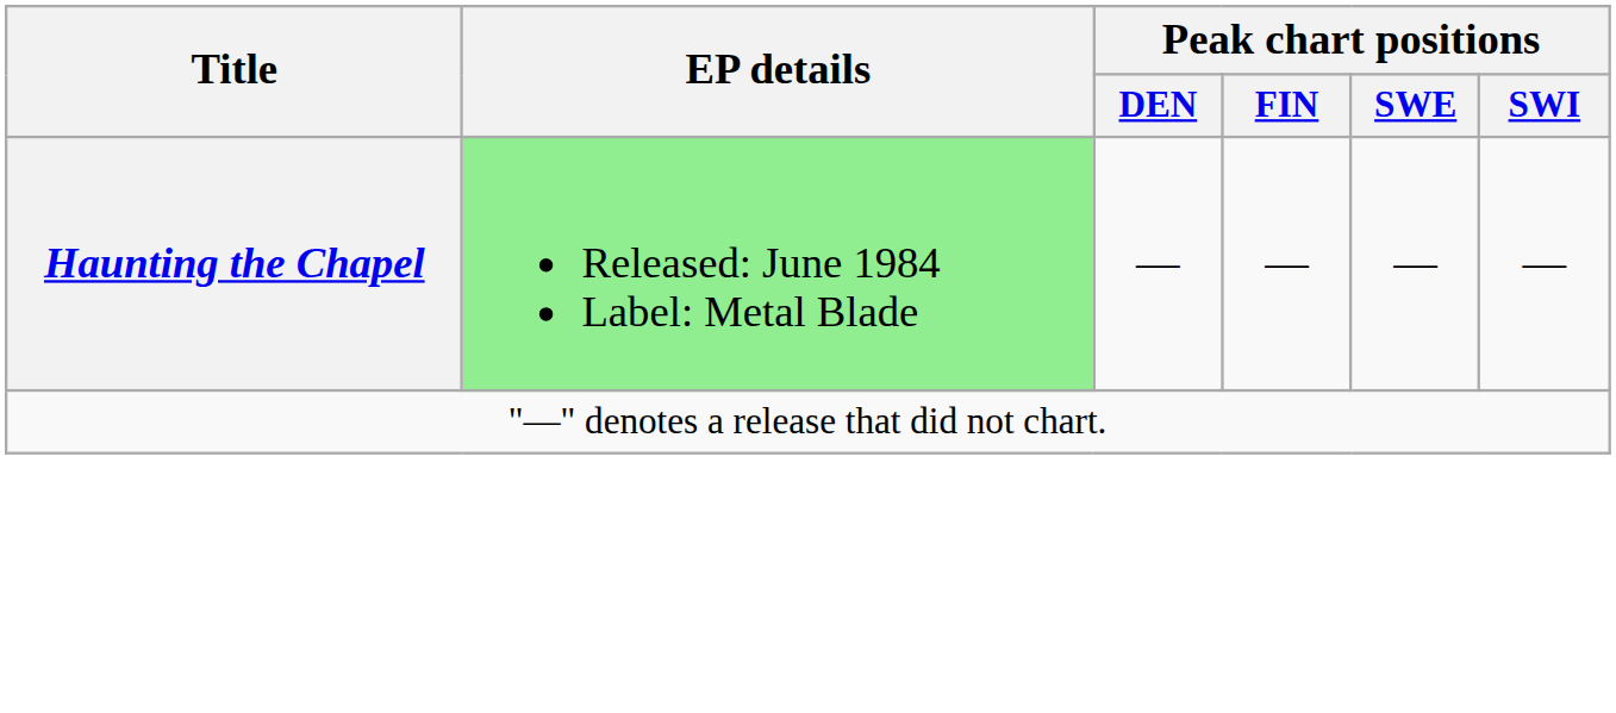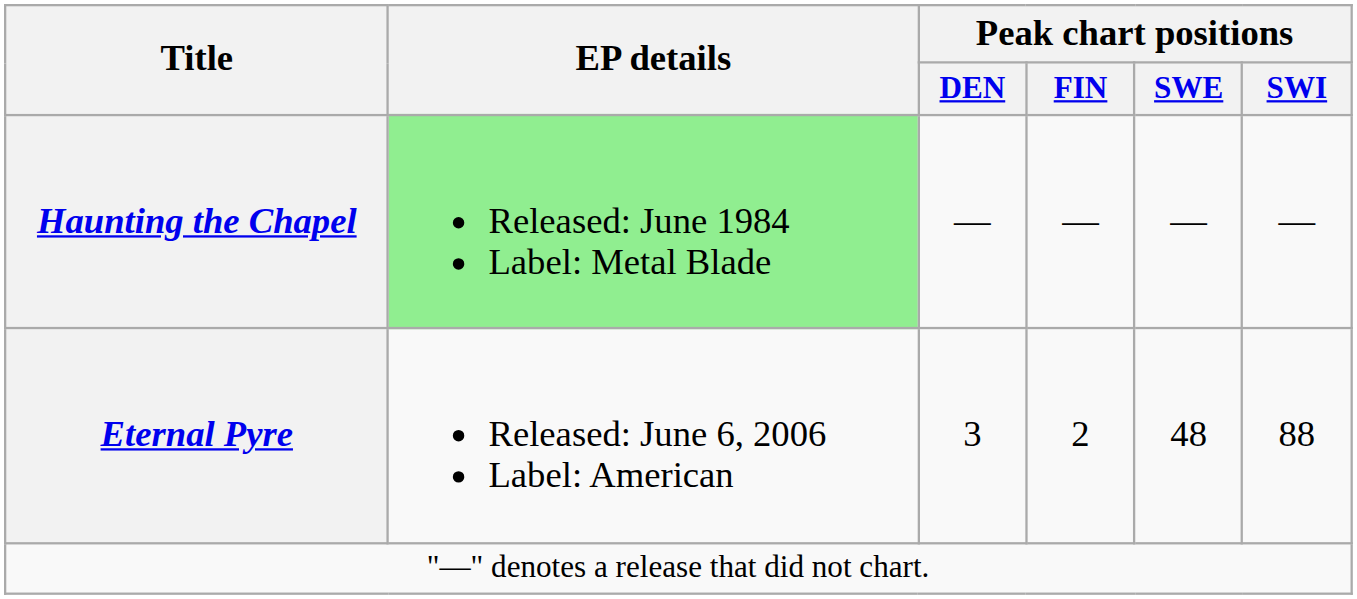 <table class ="wikitable plainrowheaders">
 <tr>
 <th scope="col" rowspan="2" style="width:10em;">Title</th>
 <th scope="col" rowspan="2" style="width:14em;">EP details</th>
 <th scope="col" colspan="4">Peak chart positions</th>
 </tr>
 <tr>
 <th style="width:3em;font-size:85%"><a href='#'>DEN</a><br></th>
 <th style="width:3em;font-size:85%"><a href='#'>FIN</a><br></th>
 <th style="width:3em;font-size:85%"><a href='#'>SWE</a><br></th>
 <th style="width:3em;font-size:85%"><a href='#'>SWI</a><br></th>
 </tr>
 <tr>
 <th scope="row"><em><a href='#'>Haunting the Chapel</a></em></th>
 <td style="background: lightgreen;"><br><ul><li>Released: June 1984</li><li>Label: Metal Blade</li></ul></td>
 <td style="text-align:center;">—</td>
 <td style="text-align:center;">—</td>
 <td style="text-align:center;">—</td>
 <td style="text-align:center;">—</td>
 </tr>
 <tr>
+<th scope="row"><em><a href='#'>Eternal Pyre</a></em></th>
+<td><br><ul><li>Released: June 6, 2006</li><li>Label: American</li></ul></td>
+<td style="text-align:center;">3</td>
+<td style="text-align:center;">2</td>
+<td style="text-align:center;">48</td>
+<td style="text-align:center;">88</td>
+</tr>
+<tr>
 <td colspan="6" style="text-align:center; font-size:85%">"—" denotes a release that did not chart.</td>
 </tr>
 </table>
